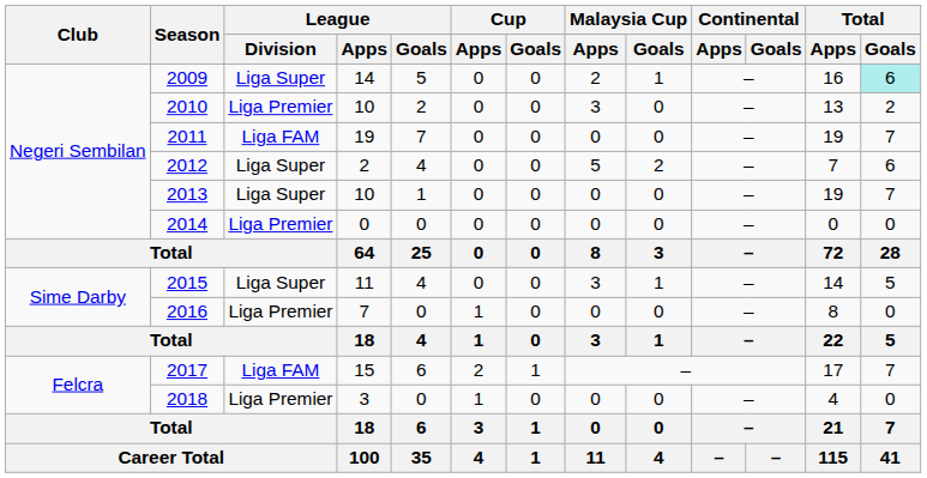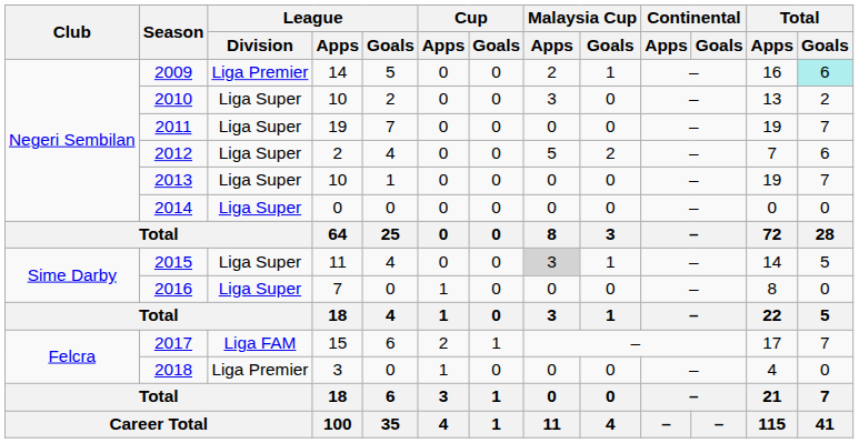 <table class=wikitable style="text-align:center">
 <tr>
 <th rowspan=2>Club</th>
 <th rowspan=2>Season</th>
 <th colspan=3>League</th>
 <th colspan=2>Cup</th>
 <th colspan=2>Malaysia Cup</th>
 <th colspan=2>Continental</th>
 <th colspan=2>Total</th>
 </tr>
 <tr>
 <th>Division</th>
 <th>Apps</th>
 <th>Goals</th>
 <th>Apps</th>
 <th>Goals</th>
 <th>Apps</th>
 <th>Goals</th>
 <th>Apps</th>
 <th>Goals</th>
 <th>Apps</th>
 <th>Goals</th>
 </tr>
 <tr>
 <td rowspan=6><a href='#'>Negeri Sembilan</a></td>
 <td><a href='#'>2009</a></td>
-<td><a href='#'>Liga Super</a></td>
+<td><a href='#'>Liga Premier</a></td>
 <td>14</td>
 <td>5</td>
 <td>0</td>
 <td>0</td>
 <td>2</td>
 <td>1</td>
 <td colspan=2>–</td>
 <td>16</td>
 <td style="background: paleturquoise;">6</td>
 </tr>
 <tr>
 <td><a href='#'>2010</a></td>
-<td><a href='#'>Liga Premier</a></td>
+<td>Liga Super</td>
 <td>10</td>
 <td>2</td>
 <td>0</td>
 <td>0</td>
 <td>3</td>
 <td>0</td>
 <td colspan=2>–</td>
 <td>13</td>
 <td>2</td>
 </tr>
 <tr>
 <td><a href='#'>2011</a></td>
-<td><a href='#'>Liga FAM</a></td>
+<td>Liga Super</td>
 <td>19</td>
 <td>7</td>
 <td>0</td>
 <td>0</td>
 <td>0</td>
 <td>0</td>
 <td colspan=2>–</td>
 <td>19</td>
 <td>7</td>
 </tr>
 <tr>
 <td><a href='#'>2012</a></td>
 <td>Liga Super</td>
 <td>2</td>
 <td>4</td>
 <td>0</td>
 <td>0</td>
 <td>5</td>
 <td>2</td>
 <td colspan=2>–</td>
 <td>7</td>
 <td>6</td>
 </tr>
 <tr>
 <td><a href='#'>2013</a></td>
 <td>Liga Super</td>
 <td>10</td>
 <td>1</td>
 <td>0</td>
 <td>0</td>
 <td>0</td>
 <td>0</td>
 <td colspan=2>–</td>
 <td>19</td>
 <td>7</td>
 </tr>
 <tr>
 <td><a href='#'>2014</a></td>
-<td><a href='#'>Liga Premier</a></td>
+<td><a href='#'>Liga Super</a></td>
 <td>0</td>
 <td>0</td>
 <td>0</td>
 <td>0</td>
 <td>0</td>
 <td>0</td>
 <td colspan=2>–</td>
 <td>0</td>
 <td>0</td>
 </tr>
 <tr>
 <th colspan="3">Total</th>
 <th>64</th>
 <th>25</th>
 <th>0</th>
 <th>0</th>
 <th>8</th>
 <th>3</th>
 <th colspan=2>–</th>
 <th>72</th>
 <th>28</th>
 </tr>
 <tr>
 <td rowspan=2><a href='#'>Sime Darby</a></td>
 <td><a href='#'>2015</a></td>
 <td>Liga Super</td>
 <td>11</td>
 <td>4</td>
 <td>0</td>
 <td>0</td>
-<td>3</td>
+<td style="background: lightgrey;">3</td>
 <td>1</td>
 <td colspan=2>–</td>
 <td>14</td>
 <td>5</td>
 </tr>
 <tr>
 <td><a href='#'>2016</a></td>
-<td>Liga Premier</td>
+<td><a href='#'>Liga Super</a></td>
 <td>7</td>
 <td>0</td>
 <td>1</td>
 <td>0</td>
 <td>0</td>
 <td>0</td>
 <td colspan=2>–</td>
 <td>8</td>
 <td>0</td>
 </tr>
 <tr>
 <th colspan="3">Total</th>
 <th>18</th>
 <th>4</th>
 <th>1</th>
 <th>0</th>
 <th>3</th>
 <th>1</th>
 <th colspan=2>–</th>
 <th>22</th>
 <th>5</th>
 </tr>
 <tr>
 <td rowspan=2><a href='#'>Felcra</a></td>
 <td><a href='#'>2017</a></td>
 <td><a href='#'>Liga FAM</a></td>
 <td>15</td>
 <td>6</td>
 <td>2</td>
 <td>1</td>
 <td colspan=4>–</td>
 <td>17</td>
 <td>7</td>
 </tr>
 <tr>
 <td><a href='#'>2018</a></td>
 <td>Liga Premier</td>
 <td>3</td>
 <td>0</td>
 <td>1</td>
 <td>0</td>
 <td>0</td>
 <td>0</td>
 <td colspan=2>–</td>
 <td>4</td>
 <td>0</td>
 </tr>
 <tr>
 <th colspan="3">Total</th>
 <th>18</th>
 <th>6</th>
 <th>3</th>
 <th>1</th>
 <th>0</th>
 <th>0</th>
 <th colspan=2>–</th>
 <th>21</th>
 <th>7</th>
 </tr>
 <tr>
 <th colspan="3">Career Total</th>
 <th>100</th>
 <th>35</th>
 <th>4</th>
 <th>1</th>
 <th>11</th>
 <th>4</th>
 <th>–</th>
 <th>–</th>
 <th>115</th>
 <th>41</th>
 </tr>
 </table>
